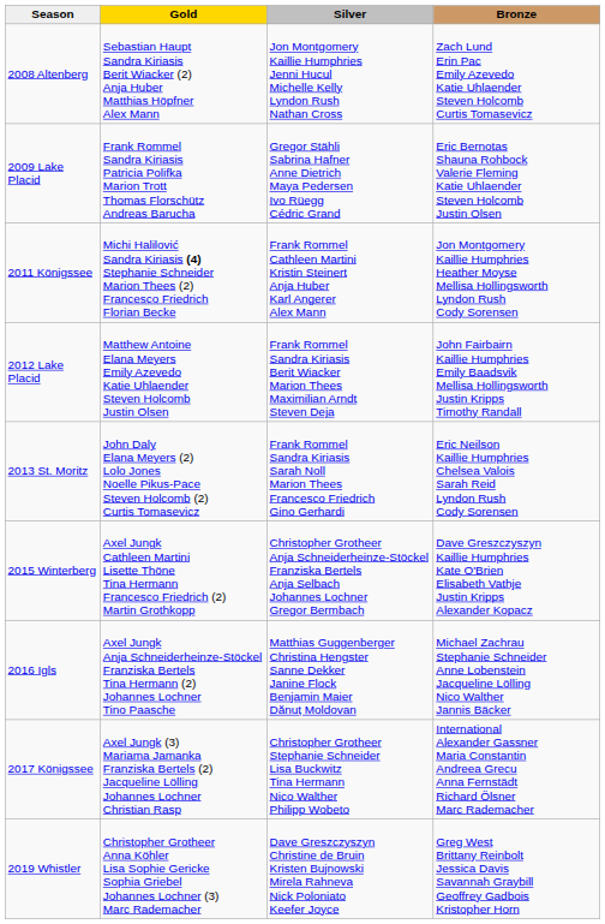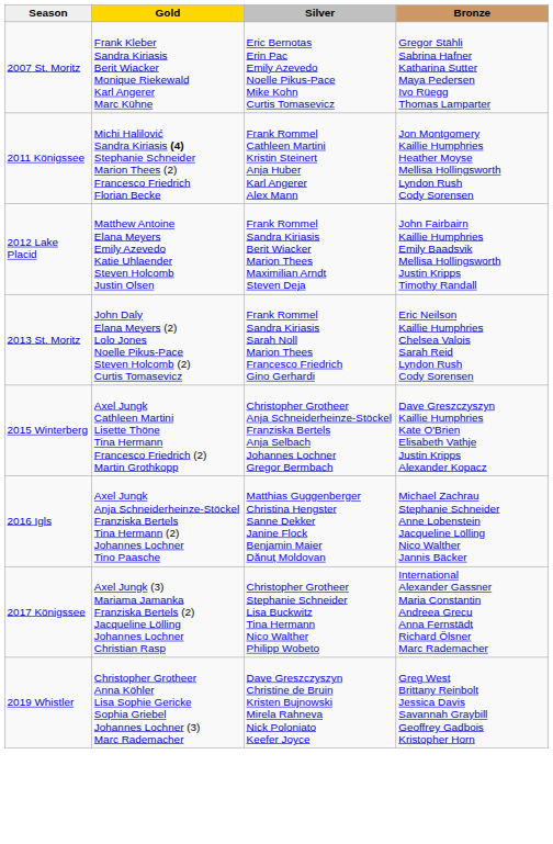 <table class="wikitable sortable" style="width:800px;">
 <tr>
 <th style="width:16%; background:#efefef;">Season</th>
 <th style="width:28%; background:gold">Gold</th>
 <th style="width:28%; background:silver">Silver</th>
 <th style="width:28%; background:#CC9966">Bronze</th>
 </tr>
 <tr>
-<td><a href='#'>2008 Altenberg</a></td>
-<td><br><a href='#'>Sebastian Haupt</a><br><a href='#'>Sandra Kiriasis</a><br><a href='#'>Berit Wiacker</a> (2)<br><a href='#'>Anja Huber</a><br><a href='#'>Matthias Höpfner</a><br><a href='#'>Alex Mann</a></td>
-<td><br><a href='#'>Jon Montgomery</a><br><a href='#'>Kaillie Humphries</a><br><a href='#'>Jenni Hucul</a><br><a href='#'>Michelle Kelly</a><br><a href='#'>Lyndon Rush</a><br><a href='#'>Nathan Cross</a></td>
-<td><br><a href='#'>Zach Lund</a><br><a href='#'>Erin Pac</a><br><a href='#'>Emily Azevedo</a><br><a href='#'>Katie Uhlaender</a><br><a href='#'>Steven Holcomb</a><br><a href='#'>Curtis Tomasevicz</a></td>
-</tr>
-<tr>
-<td><a href='#'>2009 Lake Placid</a></td>
-<td><br><a href='#'>Frank Rommel</a><br><a href='#'>Sandra Kiriasis</a><br><a href='#'>Patricia Polifka</a><br><a href='#'>Marion Trott</a><br><a href='#'>Thomas Florschütz</a><br><a href='#'>Andreas Barucha</a></td>
-<td><br><a href='#'>Gregor Stähli</a><br><a href='#'>Sabrina Hafner</a><br><a href='#'>Anne Dietrich</a><br><a href='#'>Maya Pedersen</a><br><a href='#'>Ivo Rüegg</a><br><a href='#'>Cédric Grand</a></td>
-<td><br><a href='#'>Eric Bernotas</a><br><a href='#'>Shauna Rohbock</a><br><a href='#'>Valerie Fleming</a><br><a href='#'>Katie Uhlaender</a><br><a href='#'>Steven Holcomb</a><br><a href='#'>Justin Olsen</a></td>
+<td><a href='#'>2007 St. Moritz</a></td>
+<td><br><a href='#'>Frank Kleber</a><br><a href='#'>Sandra Kiriasis</a><br><a href='#'>Berit Wiacker</a><br><a href='#'>Monique Riekewald</a><br><a href='#'>Karl Angerer</a><br><a href='#'>Marc Kühne</a></td>
+<td><br><a href='#'>Eric Bernotas</a><br><a href='#'>Erin Pac</a><br><a href='#'>Emily Azevedo</a><br><a href='#'>Noelle Pikus-Pace</a><br><a href='#'>Mike Kohn</a><br><a href='#'>Curtis Tomasevicz</a></td>
+<td><br><a href='#'>Gregor Stähli</a><br><a href='#'>Sabrina Hafner</a><br><a href='#'>Katharina Sutter</a><br><a href='#'>Maya Pedersen</a><br><a href='#'>Ivo Rüegg</a><br><a href='#'>Thomas Lamparter</a></td>
 </tr>
 <tr>
 <td><a href='#'>2011 Königssee</a></td>
 <td><br><a href='#'>Michi Halilović</a><br><a href='#'>Sandra Kiriasis</a> <strong>(4)</strong><br><a href='#'>Stephanie Schneider</a><br><a href='#'>Marion Thees</a> (2)<br><a href='#'>Francesco Friedrich</a><br><a href='#'>Florian Becke</a></td>
 <td><br><a href='#'>Frank Rommel</a><br><a href='#'>Cathleen Martini</a><br><a href='#'>Kristin Steinert</a><br><a href='#'>Anja Huber</a><br><a href='#'>Karl Angerer</a><br><a href='#'>Alex Mann</a></td>
 <td><br><a href='#'>Jon Montgomery</a><br><a href='#'>Kaillie Humphries</a><br><a href='#'>Heather Moyse</a><br><a href='#'>Mellisa Hollingsworth</a><br><a href='#'>Lyndon Rush</a><br><a href='#'>Cody Sorensen</a></td>
 </tr>
 <tr>
 <td><a href='#'>2012 Lake Placid</a></td>
 <td><br><a href='#'>Matthew Antoine</a><br><a href='#'>Elana Meyers</a><br><a href='#'>Emily Azevedo</a><br><a href='#'>Katie Uhlaender</a><br><a href='#'>Steven Holcomb</a><br><a href='#'>Justin Olsen</a></td>
 <td><br><a href='#'>Frank Rommel</a><br><a href='#'>Sandra Kiriasis</a><br><a href='#'>Berit Wiacker</a><br><a href='#'>Marion Thees</a><br><a href='#'>Maximilian Arndt</a><br><a href='#'>Steven Deja</a></td>
 <td><br><a href='#'>John Fairbairn</a><br><a href='#'>Kaillie Humphries</a><br><a href='#'>Emily Baadsvik</a><br><a href='#'>Mellisa Hollingsworth</a><br><a href='#'>Justin Kripps</a><br><a href='#'>Timothy Randall</a></td>
 </tr>
 <tr>
 <td><a href='#'>2013 St. Moritz</a></td>
 <td><br><a href='#'>John Daly</a><br><a href='#'>Elana Meyers</a> (2)<br><a href='#'>Lolo Jones</a><br><a href='#'>Noelle Pikus-Pace</a><br><a href='#'>Steven Holcomb</a> (2)<br><a href='#'>Curtis Tomasevicz</a></td>
 <td><br><a href='#'>Frank Rommel</a><br><a href='#'>Sandra Kiriasis</a><br><a href='#'>Sarah Noll</a><br><a href='#'>Marion Thees</a><br><a href='#'>Francesco Friedrich</a><br><a href='#'>Gino Gerhardi</a></td>
 <td><br><a href='#'>Eric Neilson</a><br><a href='#'>Kaillie Humphries</a><br><a href='#'>Chelsea Valois</a><br><a href='#'>Sarah Reid</a><br><a href='#'>Lyndon Rush</a><br><a href='#'>Cody Sorensen</a></td>
 </tr>
 <tr>
 <td><a href='#'>2015 Winterberg</a></td>
 <td><br><a href='#'>Axel Jungk</a><br><a href='#'>Cathleen Martini</a><br><a href='#'>Lisette Thöne</a><br><a href='#'>Tina Hermann</a><br><a href='#'>Francesco Friedrich</a> (2)<br><a href='#'>Martin Grothkopp</a></td>
 <td><br><a href='#'>Christopher Grotheer</a><br><a href='#'>Anja Schneiderheinze-Stöckel</a><br><a href='#'>Franziska Bertels</a><br><a href='#'>Anja Selbach</a><br><a href='#'>Johannes Lochner</a><br><a href='#'>Gregor Bermbach</a></td>
 <td><br><a href='#'>Dave Greszczyszyn</a><br><a href='#'>Kaillie Humphries</a><br><a href='#'>Kate O'Brien</a><br><a href='#'>Elisabeth Vathje</a><br><a href='#'>Justin Kripps</a><br><a href='#'>Alexander Kopacz</a></td>
 </tr>
 <tr>
 <td><a href='#'>2016 Igls</a></td>
 <td><br><a href='#'>Axel Jungk</a><br><a href='#'>Anja Schneiderheinze-Stöckel</a><br><a href='#'>Franziska Bertels</a><br><a href='#'>Tina Hermann</a> (2)<br><a href='#'>Johannes Lochner</a><br><a href='#'>Tino Paasche</a></td>
 <td><br><a href='#'>Matthias Guggenberger</a><br><a href='#'>Christina Hengster</a><br><a href='#'>Sanne Dekker</a><br><a href='#'>Janine Flock</a><br><a href='#'>Benjamin Maier</a><br><a href='#'>Dănuț Moldovan</a></td>
 <td><br><a href='#'>Michael Zachrau</a><br><a href='#'>Stephanie Schneider</a><br><a href='#'>Anne Lobenstein</a><br><a href='#'>Jacqueline Lölling</a><br><a href='#'>Nico Walther</a><br><a href='#'>Jannis Bäcker</a></td>
 </tr>
 <tr>
 <td><a href='#'>2017 Königssee</a></td>
 <td><br><a href='#'>Axel Jungk</a> (3)<br><a href='#'>Mariama Jamanka</a><br><a href='#'>Franziska Bertels</a> (2)<br><a href='#'>Jacqueline Lölling</a><br><a href='#'>Johannes Lochner</a><br><a href='#'>Christian Rasp</a></td>
 <td><br><a href='#'>Christopher Grotheer</a><br><a href='#'>Stephanie Schneider</a><br><a href='#'>Lisa Buckwitz</a><br><a href='#'>Tina Hermann</a><br><a href='#'>Nico Walther</a><br><a href='#'>Philipp Wobeto</a></td>
 <td><a href='#'>International</a><br> <a href='#'>Alexander Gassner</a><br> <a href='#'>Maria Constantin</a><br> <a href='#'>Andreea Grecu</a><br> <a href='#'>Anna Fernstädt</a><br> <a href='#'>Richard Ölsner</a><br> <a href='#'>Marc Rademacher</a></td>
 </tr>
 <tr>
 <td><a href='#'>2019 Whistler</a></td>
 <td><br><a href='#'>Christopher Grotheer</a><br><a href='#'>Anna Köhler</a><br><a href='#'>Lisa Sophie Gericke</a><br><a href='#'>Sophia Griebel</a><br><a href='#'>Johannes Lochner</a> (3)<br><a href='#'>Marc Rademacher</a></td>
 <td><br><a href='#'>Dave Greszczyszyn</a><br><a href='#'>Christine de Bruin</a><br><a href='#'>Kristen Bujnowski</a><br><a href='#'>Mirela Rahneva</a><br><a href='#'>Nick Poloniato</a><br><a href='#'>Keefer Joyce</a></td>
 <td><br><a href='#'>Greg West</a><br><a href='#'>Brittany Reinbolt</a><br><a href='#'>Jessica Davis</a><br><a href='#'>Savannah Graybill</a><br><a href='#'>Geoffrey Gadbois</a><br><a href='#'>Kristopher Horn</a></td>
 </tr>
 </table>
